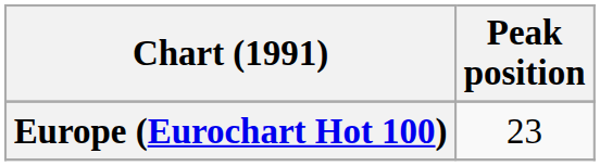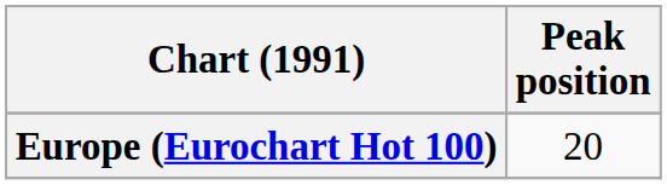 <table class="wikitable sortable plainrowheaders" style="text-align:center">
 <tr>
 <th>Chart (1991)</th>
 <th>Peak<br>position</th>
 </tr>
 <tr>
 </tr>
 <tr>
 </tr>
 <tr>
 <th scope="row">Europe (<a href='#'>Eurochart Hot 100</a>)</th>
-<td>23</td>
+<td>20</td>
 </tr>
 <tr>
 </tr>
 <tr>
 </tr>
 <tr>
 </tr>
 <tr>
 </tr>
 </table>
